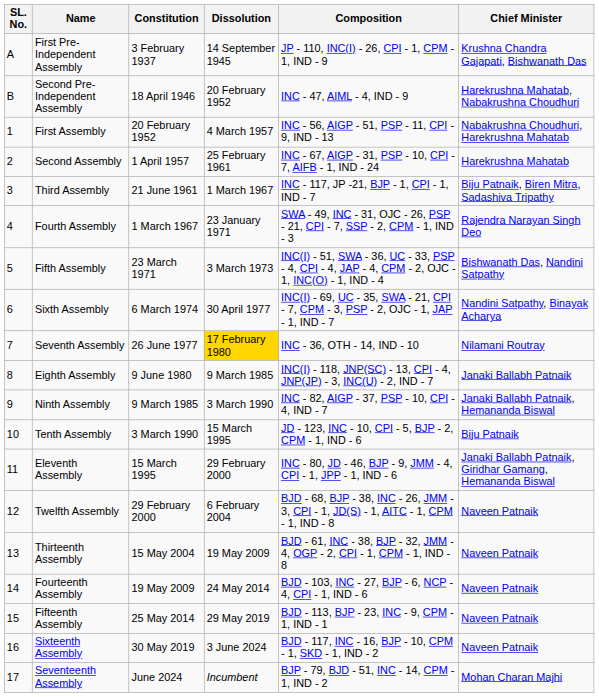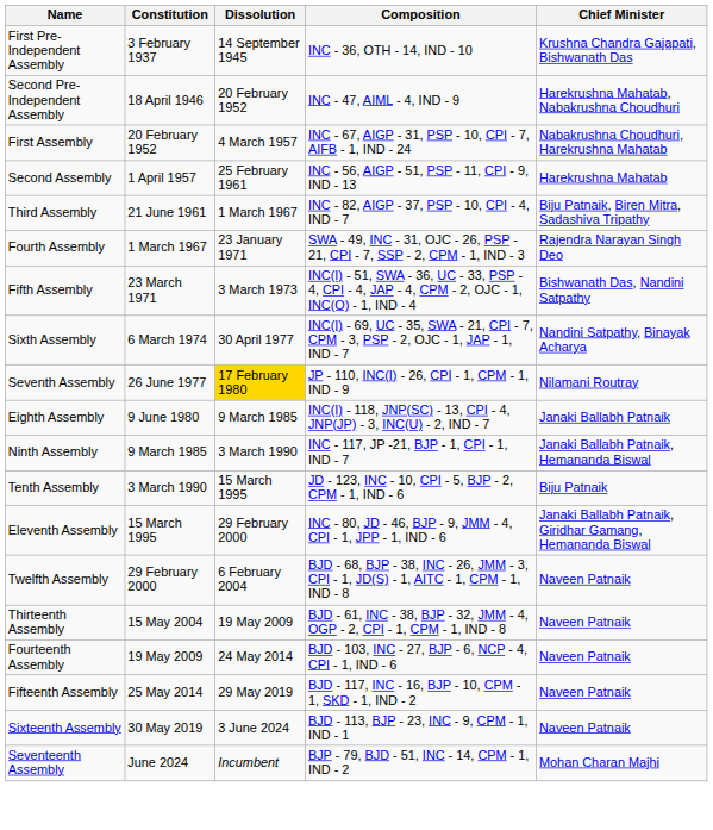 <table class="wikitable sortable">
 <tr>
-<th>SL. No.</th>
 <th>Name</th>
 <th>Constitution</th>
 <th>Dissolution</th>
 <th>Composition</th>
 <th>Chief Minister</th>
 </tr>
 <tr>
-<td>A</td>
 <td>First Pre-Independent Assembly</td>
 <td>3 February 1937</td>
 <td>14 September 1945</td>
-<td><a href='#'>JP</a> - 110, <a href='#'>INC(I)</a> - 26, <a href='#'>CPI</a> - 1, <a href='#'>CPM</a> - 1, IND - 9</td>
+<td><a href='#'>INC</a> - 36, OTH - 14, IND - 10</td>
 <td><a href='#'>Krushna Chandra Gajapati</a>, <a href='#'>Bishwanath Das</a></td>
 </tr>
 <tr>
-<td>B</td>
 <td>Second Pre-Independent Assembly</td>
 <td>18 April 1946</td>
 <td>20 February 1952</td>
 <td><a href='#'>INC</a> - 47, <a href='#'>AIML</a> - 4, IND - 9</td>
 <td><a href='#'>Harekrushna Mahatab</a>, <a href='#'>Nabakrushna Choudhuri</a></td>
 </tr>
 <tr>
-<td>1</td>
 <td>First Assembly</td>
 <td>20 February 1952</td>
 <td>4 March 1957</td>
-<td><a href='#'>INC</a> - 56, <a href='#'>AIGP</a> - 51, <a href='#'>PSP</a> - 11, <a href='#'>CPI</a> - 9, IND - 13</td>
+<td><a href='#'>INC</a> - 67, <a href='#'>AIGP</a> - 31, <a href='#'>PSP</a> - 10, <a href='#'>CPI</a> - 7, <a href='#'>AIFB</a> - 1, IND - 24</td>
 <td><a href='#'>Nabakrushna Choudhuri</a>, <a href='#'>Harekrushna Mahatab</a></td>
 </tr>
 <tr>
-<td>2</td>
 <td>Second Assembly</td>
 <td>1 April 1957</td>
 <td>25 February 1961</td>
-<td><a href='#'>INC</a> - 67, <a href='#'>AIGP</a> - 31, <a href='#'>PSP</a> - 10, <a href='#'>CPI</a> - 7, <a href='#'>AIFB</a> - 1, IND - 24</td>
+<td><a href='#'>INC</a> - 56, <a href='#'>AIGP</a> - 51, <a href='#'>PSP</a> - 11, <a href='#'>CPI</a> - 9, IND - 13</td>
 <td><a href='#'>Harekrushna Mahatab</a></td>
 </tr>
 <tr>
-<td>3</td>
 <td>Third Assembly</td>
 <td>21 June 1961</td>
 <td>1 March 1967</td>
-<td><a href='#'>INC</a> - 117, JP -21, <a href='#'>BJP</a> - 1, <a href='#'>CPI</a> - 1, IND - 7</td>
+<td><a href='#'>INC</a> - 82, <a href='#'>AIGP</a> - 37, <a href='#'>PSP</a> - 10, <a href='#'>CPI</a> - 4, IND - 7</td>
 <td><a href='#'>Biju Patnaik</a>, <a href='#'>Biren Mitra</a>, <a href='#'>Sadashiva Tripathy</a></td>
 </tr>
 <tr>
-<td>4</td>
 <td>Fourth Assembly</td>
 <td>1 March 1967</td>
 <td>23 January 1971</td>
 <td><a href='#'>SWA</a> - 49, <a href='#'>INC</a> - 31, OJC - 26, <a href='#'>PSP</a> - 21, <a href='#'>CPI</a> - 7, <a href='#'>SSP</a> - 2, <a href='#'>CPM</a> - 1, IND - 3</td>
 <td><a href='#'>Rajendra Narayan Singh Deo</a></td>
 </tr>
 <tr>
-<td>5</td>
 <td>Fifth Assembly</td>
 <td>23 March 1971</td>
 <td>3 March 1973</td>
 <td><a href='#'>INC(I)</a> - 51, <a href='#'>SWA</a> - 36, <a href='#'>UC</a> - 33, <a href='#'>PSP</a> - 4, <a href='#'>CPI</a> - 4, <a href='#'>JAP</a> - 4, <a href='#'>CPM</a> - 2, OJC - 1, <a href='#'>INC(O)</a> - 1, IND - 4</td>
 <td><a href='#'>Bishwanath Das</a>, <a href='#'>Nandini Satpathy</a></td>
 </tr>
 <tr>
-<td>6</td>
 <td>Sixth Assembly</td>
 <td>6 March 1974</td>
 <td>30 April 1977</td>
 <td><a href='#'>INC(I)</a> - 69, <a href='#'>UC</a> - 35, <a href='#'>SWA</a> - 21, <a href='#'>CPI</a> - 7, <a href='#'>CPM</a> - 3, <a href='#'>PSP</a> - 2, OJC - 1, <a href='#'>JAP</a> - 1, IND - 7</td>
 <td><a href='#'>Nandini Satpathy</a>, <a href='#'>Binayak Acharya</a></td>
 </tr>
 <tr>
-<td>7</td>
 <td>Seventh Assembly</td>
 <td>26 June 1977</td>
 <td style="background: gold;">17 February 1980</td>
-<td><a href='#'>INC</a> - 36, OTH - 14, IND - 10</td>
+<td><a href='#'>JP</a> - 110, <a href='#'>INC(I)</a> - 26, <a href='#'>CPI</a> - 1, <a href='#'>CPM</a> - 1, IND - 9</td>
 <td><a href='#'>Nilamani Routray</a></td>
 </tr>
 <tr>
-<td>8</td>
 <td>Eighth Assembly</td>
 <td>9 June 1980</td>
 <td>9 March 1985</td>
 <td><a href='#'>INC(I)</a> - 118, <a href='#'>JNP(SC)</a> - 13, <a href='#'>CPI</a> - 4, <a href='#'>JNP(JP)</a> - 3, <a href='#'>INC(U)</a> - 2, IND - 7</td>
 <td><a href='#'>Janaki Ballabh Patnaik</a></td>
 </tr>
 <tr>
-<td>9</td>
 <td>Ninth Assembly</td>
 <td>9 March 1985</td>
 <td>3 March 1990</td>
-<td><a href='#'>INC</a> - 82, <a href='#'>AIGP</a> - 37, <a href='#'>PSP</a> - 10, <a href='#'>CPI</a> - 4, IND - 7</td>
+<td><a href='#'>INC</a> - 117, JP -21, <a href='#'>BJP</a> - 1, <a href='#'>CPI</a> - 1, IND - 7</td>
 <td><a href='#'>Janaki Ballabh Patnaik</a>, <a href='#'>Hemananda Biswal</a></td>
 </tr>
 <tr>
-<td>10</td>
 <td>Tenth Assembly</td>
 <td>3 March 1990</td>
 <td>15 March 1995</td>
 <td><a href='#'>JD</a> - 123, <a href='#'>INC</a> - 10, <a href='#'>CPI</a> - 5, <a href='#'>BJP</a> - 2, <a href='#'>CPM</a> - 1, IND - 6</td>
 <td><a href='#'>Biju Patnaik</a></td>
 </tr>
 <tr>
-<td>11</td>
 <td>Eleventh Assembly</td>
 <td>15 March 1995</td>
 <td>29 February 2000</td>
 <td><a href='#'>INC</a> - 80, <a href='#'>JD</a> - 46, <a href='#'>BJP</a> - 9, <a href='#'>JMM</a> - 4, <a href='#'>CPI</a> - 1, <a href='#'>JPP</a> - 1, IND - 6</td>
 <td><a href='#'>Janaki Ballabh Patnaik</a>, <a href='#'>Giridhar Gamang</a>, <a href='#'>Hemananda Biswal</a></td>
 </tr>
 <tr>
-<td>12</td>
 <td>Twelfth Assembly</td>
 <td>29 February 2000</td>
 <td>6 February 2004</td>
 <td><a href='#'>BJD</a> - 68, <a href='#'>BJP</a> - 38, <a href='#'>INC</a> - 26, <a href='#'>JMM</a> - 3, <a href='#'>CPI</a> - 1, <a href='#'>JD(S)</a> - 1, <a href='#'>AITC</a> - 1, <a href='#'>CPM</a> - 1, IND - 8</td>
 <td><a href='#'>Naveen Patnaik</a></td>
 </tr>
 <tr>
-<td>13</td>
 <td>Thirteenth Assembly</td>
 <td>15 May 2004</td>
 <td>19 May 2009</td>
 <td><a href='#'>BJD</a> - 61, <a href='#'>INC</a> - 38, <a href='#'>BJP</a> - 32, <a href='#'>JMM</a> - 4, <a href='#'>OGP</a> - 2, <a href='#'>CPI</a> - 1, <a href='#'>CPM</a> - 1, IND - 8</td>
 <td><a href='#'>Naveen Patnaik</a></td>
 </tr>
 <tr>
-<td>14</td>
 <td>Fourteenth Assembly</td>
 <td>19 May 2009</td>
 <td>24 May 2014</td>
 <td><a href='#'>BJD</a> - 103, <a href='#'>INC</a> - 27, <a href='#'>BJP</a> - 6, <a href='#'>NCP</a> - 4,  <a href='#'>CPI</a> - 1, IND - 6</td>
 <td><a href='#'>Naveen Patnaik</a></td>
 </tr>
 <tr>
-<td>15</td>
 <td>Fifteenth Assembly</td>
 <td>25 May 2014</td>
 <td>29 May 2019</td>
+<td><a href='#'>BJD</a> - 117, <a href='#'>INC</a> - 16, <a href='#'>BJP</a> - 10, <a href='#'>CPM</a> - 1, <a href='#'>SKD</a> - 1, IND - 2</td>
+<td><a href='#'>Naveen Patnaik</a></td>
+</tr>
+<tr>
+<td><a href='#'>Sixteenth Assembly</a></td>
+<td>30 May 2019</td>
+<td>3 June 2024</td>
 <td><a href='#'>BJD</a> - 113, <a href='#'>BJP</a> - 23, <a href='#'>INC</a> - 9, <a href='#'>CPM</a> - 1, IND - 1</td>
 <td><a href='#'>Naveen Patnaik</a></td>
 </tr>
 <tr>
-<td>16</td>
-<td><a href='#'>Sixteenth Assembly</a></td>
-<td>30 May 2019</td>
-<td>3 June 2024</td>
-<td><a href='#'>BJD</a> - 117, <a href='#'>INC</a> - 16, <a href='#'>BJP</a> - 10, <a href='#'>CPM</a> - 1, <a href='#'>SKD</a> - 1, IND - 2</td>
-<td><a href='#'>Naveen Patnaik</a></td>
-</tr>
-<tr>
-<td>17</td>
 <td><a href='#'>Seventeenth Assembly</a></td>
 <td>June 2024</td>
 <td><em>Incumbent</em></td>
 <td><a href='#'>BJP</a> - 79, <a href='#'>BJD</a> - 51, <a href='#'>INC</a> - 14, <a href='#'>CPM</a> - 1, IND - 2</td>
 <td><a href='#'>Mohan Charan Majhi</a></td>
 </tr>
 </table>
